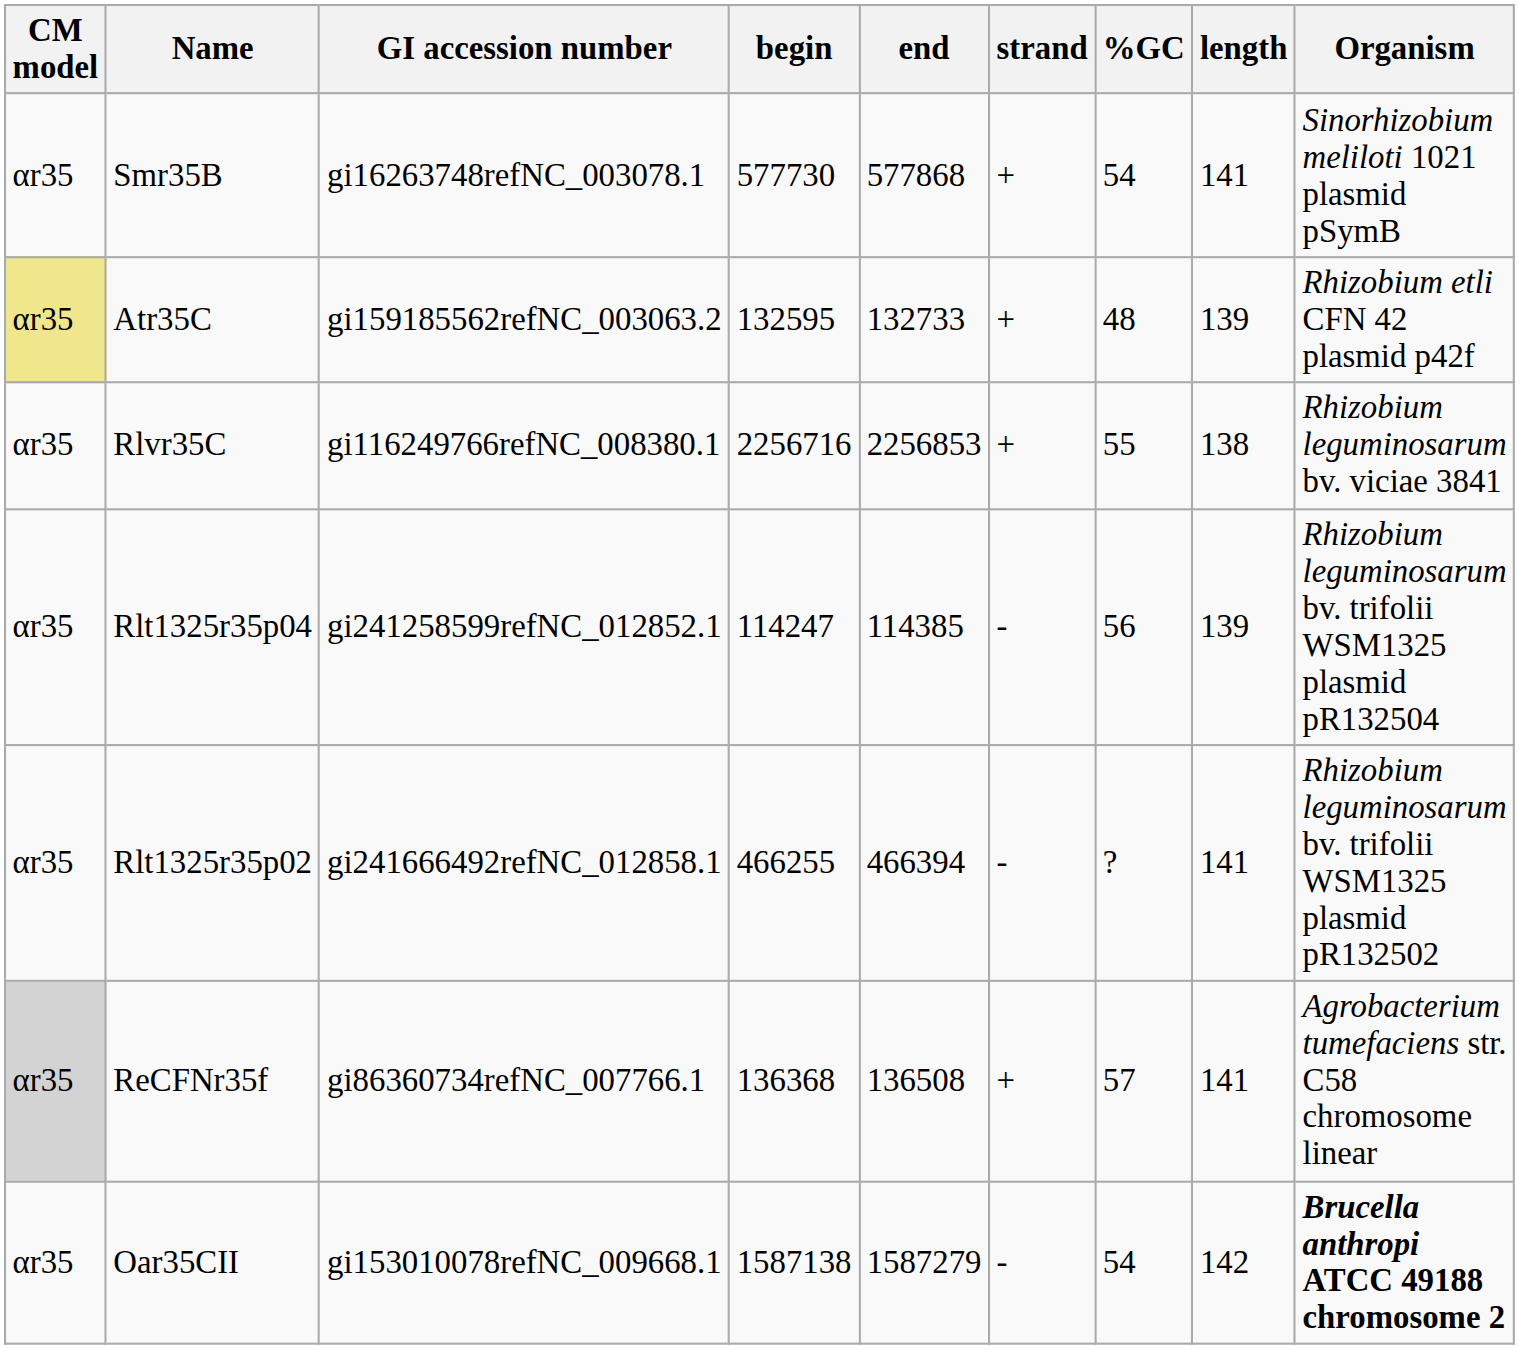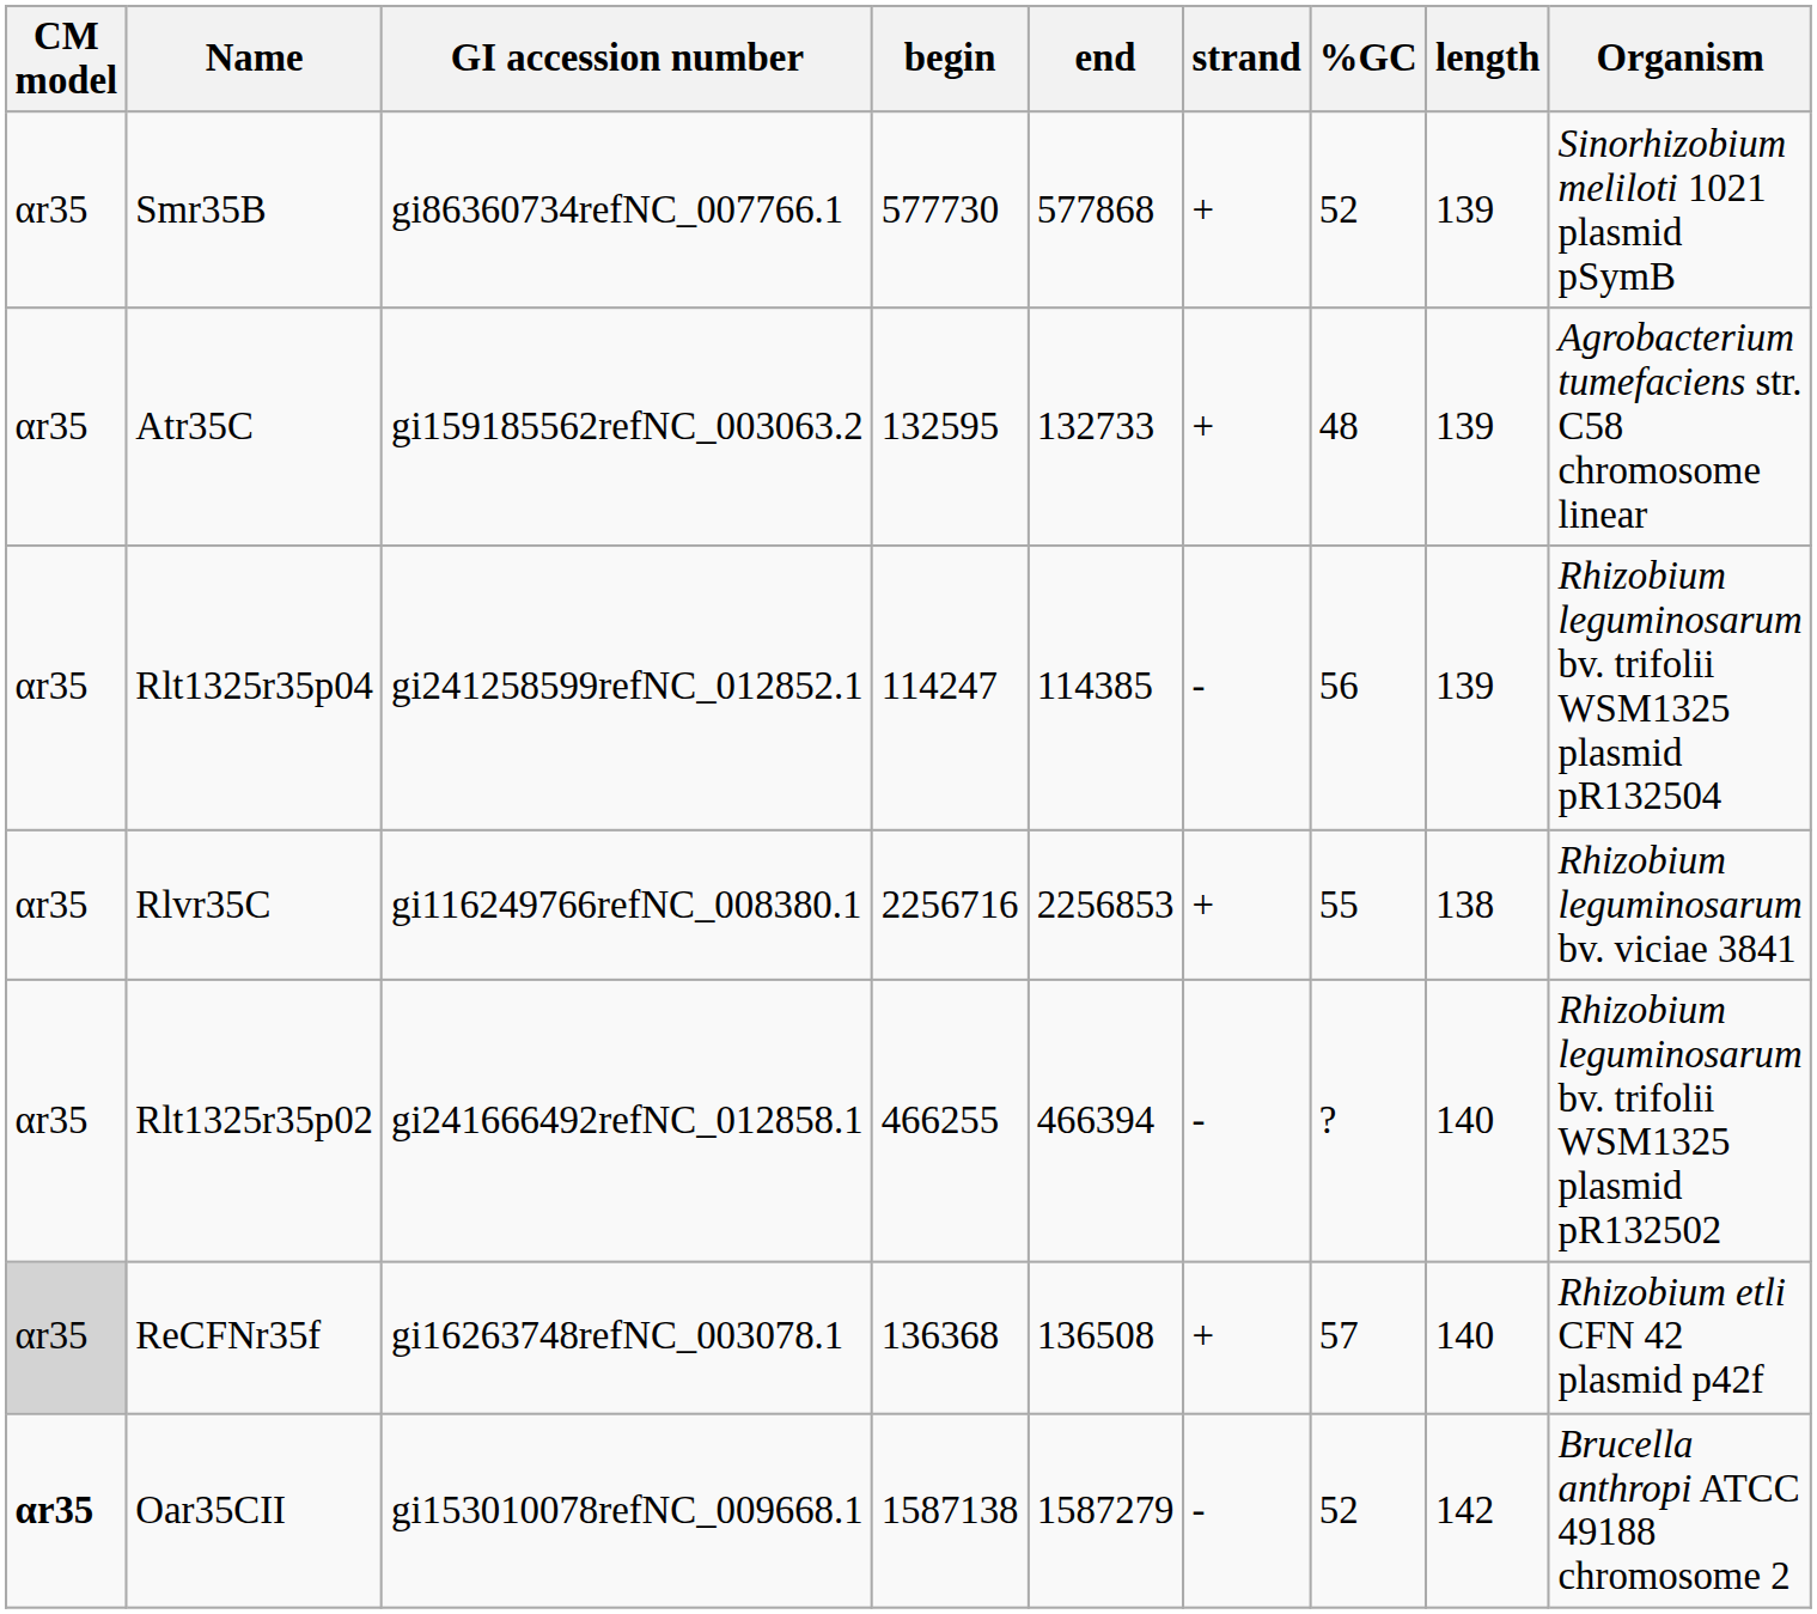 <table class="wikitable" style="margin:1em auto; text-align:left;" border="1">
 <tr>
 <th>CM model</th>
 <th>Name</th>
 <th>GI accession number</th>
 <th>begin</th>
 <th>end</th>
 <th>strand</th>
 <th>%GC</th>
 <th>length</th>
 <th>Organism</th>
 </tr>
 <tr>
 <td class=cellinside>αr35</td>
 <td class=cellinside>Smr35B</td>
-<td class=cellinside>gi16263748refNC_003078.1</td>
+<td class=cellinside>gi86360734refNC_007766.1</td>
 <td class=cellinside>577730</td>
 <td class=cellinside>577868</td>
 <td class=cellinside>+</td>
-<td class=cellinside>54</td>
-<td class=cellinside>141</td>
+<td class=cellinside>52</td>
+<td class=cellinside>139</td>
 <td class=cellinside><em>Sinorhizobium meliloti</em> 1021 plasmid pSymB</td>
 </tr>
 <tr>
-<td class=cellinside style="background: khaki;">αr35</td>
+<td class=cellinside>αr35</td>
 <td class=cellinside>Atr35C</td>
 <td class=cellinside>gi159185562refNC_003063.2</td>
 <td class=cellinside>132595</td>
 <td class=cellinside>132733</td>
 <td class=cellinside>+</td>
 <td class=cellinside>48</td>
 <td class=cellinside>139</td>
-<td class=cellinside><em>Rhizobium etli</em> CFN 42 plasmid p42f</td>
+<td class=cellinside><em>Agrobacterium tumefaciens</em> str. C58 chromosome linear</td>
+</tr>
+<tr>
+<td class=cellinside>αr35</td>
+<td class=cellinside>Rlt1325r35p04</td>
+<td class=cellinside>gi241258599refNC_012852.1</td>
+<td class=cellinside>114247</td>
+<td class=cellinside>114385</td>
+<td class=cellinside>-</td>
+<td class=cellinside>56</td>
+<td class=cellinside>139</td>
+<td class=cellinside><em>Rhizobium leguminosarum</em> bv. trifolii WSM1325 plasmid pR132504</td>
 </tr>
 <tr>
 <td class=cellinside>αr35</td>
 <td class=cellinside>Rlvr35C</td>
 <td class=cellinside>gi116249766refNC_008380.1</td>
 <td class=cellinside>2256716</td>
 <td class=cellinside>2256853</td>
 <td class=cellinside>+</td>
 <td class=cellinside>55</td>
 <td class=cellinside>138</td>
 <td class=cellinside><em>Rhizobium leguminosarum</em> bv. viciae 3841</td>
 </tr>
 <tr>
 <td class=cellinside>αr35</td>
-<td class=cellinside>Rlt1325r35p04</td>
-<td class=cellinside>gi241258599refNC_012852.1</td>
-<td class=cellinside>114247</td>
-<td class=cellinside>114385</td>
-<td class=cellinside>-</td>
-<td class=cellinside>56</td>
-<td class=cellinside>139</td>
-<td class=cellinside><em>Rhizobium leguminosarum</em> bv. trifolii WSM1325 plasmid pR132504</td>
-</tr>
-<tr>
-<td class=cellinside>αr35</td>
 <td class=cellinside>Rlt1325r35p02</td>
 <td class=cellinside>gi241666492refNC_012858.1</td>
 <td class=cellinside>466255</td>
 <td class=cellinside>466394</td>
 <td class=cellinside>-</td>
 <td class=cellinside>?</td>
-<td class=cellinside>141</td>
+<td class=cellinside>140</td>
 <td class=cellinside><em>Rhizobium leguminosarum</em> bv. trifolii WSM1325 plasmid pR132502</td>
 </tr>
 <tr>
 <td class=cellinside style="background: lightgrey;">αr35</td>
 <td class=cellinside>ReCFNr35f</td>
-<td class=cellinside>gi86360734refNC_007766.1</td>
+<td class=cellinside>gi16263748refNC_003078.1</td>
 <td class=cellinside>136368</td>
 <td class=cellinside>136508</td>
 <td class=cellinside>+</td>
 <td class=cellinside>57</td>
-<td class=cellinside>141</td>
-<td class=cellinside><em>Agrobacterium tumefaciens</em> str. C58 chromosome linear</td>
+<td class=cellinside>140</td>
+<td class=cellinside><em>Rhizobium etli</em> CFN 42 plasmid p42f</td>
 </tr>
 <tr>
-<td class=cellinside>αr35</td>
+<td class=cellinside><strong>αr35</strong></td>
 <td class=cellinside>Oar35CII</td>
 <td class=cellinside>gi153010078refNC_009668.1</td>
 <td class=cellinside>1587138</td>
 <td class=cellinside>1587279</td>
 <td class=cellinside>-</td>
-<td class=cellinside>54</td>
+<td class=cellinside>52</td>
 <td class=cellinside>142</td>
-<td class=cellinside><strong><em>Brucella anthropi</em> ATCC 49188 chromosome 2</strong></td>
+<td class=cellinside><em>Brucella anthropi</em> ATCC 49188 chromosome 2</td>
 </tr>
 </table>
